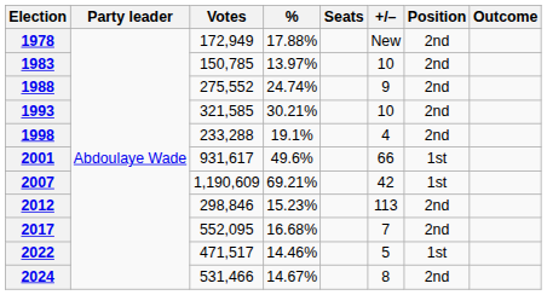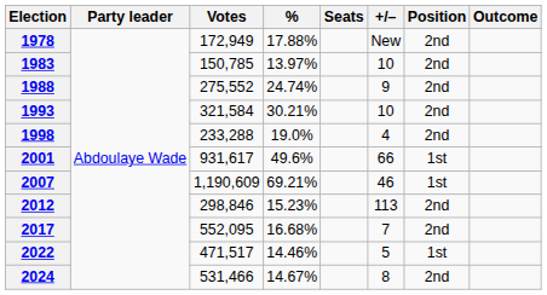 <table class=wikitable style=text-align:center>
 <tr>
 <th>Election</th>
 <th>Party leader</th>
 <th>Votes</th>
 <th>%</th>
 <th>Seats</th>
 <th>+/–</th>
 <th><strong>Position</strong></th>
 <th><strong>Outcome</strong></th>
 </tr>
 <tr>
 <th><a href='#'>1978</a></th>
 <td rowspan="11"><a href='#'>Abdoulaye Wade</a></td>
 <td>172,949</td>
 <td>17.88%</td>
 <td></td>
 <td>New</td>
 <td> 2nd</td>
 <td></td>
 </tr>
 <tr>
 <th><a href='#'>1983</a></th>
 <td>150,785</td>
 <td>13.97%</td>
 <td></td>
 <td> 10</td>
 <td> 2nd</td>
 <td></td>
 </tr>
 <tr>
 <th><a href='#'>1988</a></th>
 <td>275,552</td>
 <td>24.74%</td>
 <td></td>
 <td> 9</td>
 <td> 2nd</td>
 <td></td>
 </tr>
 <tr>
 <th><a href='#'>1993</a></th>
-<td>321,585</td>
+<td>321,584</td>
 <td>30.21%</td>
 <td></td>
 <td> 10</td>
 <td> 2nd</td>
 <td></td>
 </tr>
 <tr>
 <th><a href='#'>1998</a></th>
 <td>233,288</td>
-<td>19.1%</td>
+<td>19.0%</td>
 <td></td>
 <td> 4</td>
 <td> 2nd</td>
 <td></td>
 </tr>
 <tr>
 <th><a href='#'>2001</a></th>
 <td>931,617</td>
 <td>49.6%</td>
 <td></td>
 <td> 66</td>
 <td> 1st</td>
 <td><br></td>
 </tr>
 <tr>
 <th><a href='#'>2007</a></th>
 <td>1,190,609</td>
 <td>69.21%</td>
 <td></td>
-<td> 42</td>
+<td> 46</td>
 <td> 1st</td>
 <td><br></td>
 </tr>
 <tr>
 <th><a href='#'>2012</a></th>
 <td>298,846</td>
 <td>15.23%</td>
 <td style="text-align:center;"></td>
 <td> 113</td>
 <td> 2nd</td>
 <td></td>
 </tr>
 <tr>
 <th><a href='#'>2017</a></th>
 <td>552,095</td>
 <td>16.68%</td>
 <td></td>
 <td> 7</td>
 <td> 2nd</td>
 <td></td>
 </tr>
 <tr>
 <th><a href='#'>2022</a></th>
 <td>471,517</td>
 <td>14.46%</td>
 <td></td>
 <td> 5</td>
 <td> 1st</td>
 <td></td>
 </tr>
 <tr>
 <th><a href='#'>2024</a></th>
 <td>531,466</td>
 <td>14.67%</td>
 <td></td>
 <td> 8</td>
 <td> 2nd</td>
 <td></td>
 </tr>
 </table>
